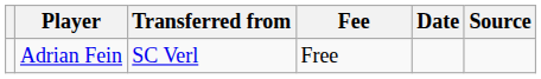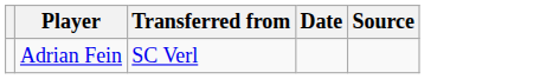 <table class="wikitable plainrowheaders sortable">
 <tr>
 <th></th>
 <th scope="col">Player</th>
 <th>Transferred from</th>
-<th style="width: 80px;">Fee</th>
 <th scope="col">Date</th>
 <th scope="col">Source</th>
 </tr>
 <tr>
 <td align="center"></td>
 <td> <a href='#'>Adrian Fein</a></td>
 <td> <a href='#'>SC Verl</a></td>
-<td>Free</td>
 <td></td>
 <td></td>
 </tr>
 </table>
